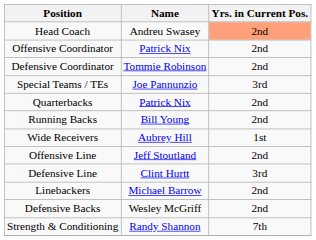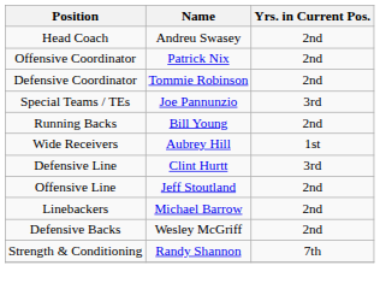 <table class="wikitable">
 <tr>
 <th><strong>Position</strong></th>
 <th><strong>Name</strong></th>
 <th><strong>Yrs. in Current Pos.</strong></th>
 </tr>
 <tr align="center">
 <td>Head Coach</td>
 <td>Andreu Swasey</td>
-<td style="background: lightsalmon;">2nd</td>
+<td>2nd</td>
 </tr>
 <tr align="center">
 <td>Offensive Coordinator</td>
 <td><a href='#'>Patrick Nix</a></td>
 <td>2nd</td>
 </tr>
 <tr align="center">
 <td>Defensive Coordinator</td>
 <td><a href='#'>Tommie Robinson</a></td>
 <td>2nd</td>
 </tr>
 <tr align="center">
 <td>Special Teams / TEs</td>
 <td><a href='#'>Joe Pannunzio</a></td>
 <td>3rd</td>
 </tr>
 <tr align="center">
-<td>Quarterbacks</td>
-<td><a href='#'>Patrick Nix</a></td>
-<td>2nd</td>
-</tr>
-<tr align="center">
 <td>Running Backs</td>
 <td><a href='#'>Bill Young</a></td>
 <td>2nd</td>
 </tr>
 <tr align="center">
 <td>Wide Receivers</td>
 <td><a href='#'>Aubrey Hill</a></td>
 <td>1st</td>
 </tr>
 <tr align="center">
+<td>Defensive Line</td>
+<td><a href='#'>Clint Hurtt</a></td>
+<td>3rd</td>
+</tr>
+<tr align="center">
 <td>Offensive Line</td>
 <td><a href='#'>Jeff Stoutland</a></td>
 <td>2nd</td>
-</tr>
-<tr align="center">
-<td>Defensive Line</td>
-<td><a href='#'>Clint Hurtt</a></td>
-<td>3rd</td>
 </tr>
 <tr align="center">
 <td>Linebackers</td>
 <td><a href='#'>Michael Barrow</a></td>
 <td>2nd</td>
 </tr>
 <tr align="center">
 <td>Defensive Backs</td>
 <td>Wesley McGriff</td>
 <td>2nd</td>
 </tr>
 <tr align="center">
 <td>Strength & Conditioning</td>
 <td><a href='#'>Randy Shannon</a></td>
 <td>7th</td>
 </tr>
 <tr>
 </tr>
 </table>
